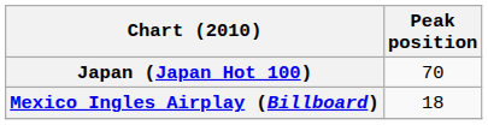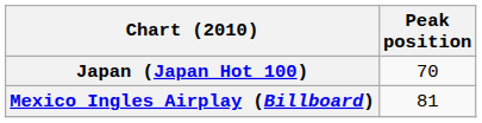 <table class="wikitable sortable plainrowheaders" style="text-align:center;">
 <tr>
 <th>Chart (2010)</th>
 <th>Peak<br>position</th>
 </tr>
 <tr>
 <th scope="row">Japan (<a href='#'>Japan Hot 100</a>)</th>
 <td>70</td>
 </tr>
 <tr>
 <th scope="row"><a href='#'>Mexico Ingles Airplay</a> (<em><a href='#'>Billboard</a></em>)</th>
-<td align="center">18</td>
+<td align="center">81</td>
 </tr>
 <tr>
 </tr>
 <tr>
 </tr>
 </table>
